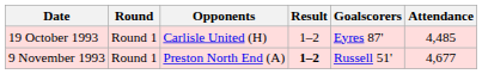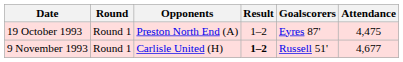 <table class="wikitable">
 <tr>
 <th>Date</th>
 <th>Round</th>
 <th>Opponents</th>
 <th>Result</th>
 <th>Goalscorers</th>
 <th>Attendance</th>
 </tr>
 <tr bgcolor="#ffdddd">
 <td>19 October 1993</td>
 <td>Round 1</td>
-<td><a href='#'>Carlisle United</a> (H)</td>
+<td><a href='#'>Preston North End</a> (A)</td>
 <td align="center">1–2</td>
 <td><a href='#'>Eyres</a> 87'</td>
-<td align="center">4,485</td>
+<td align="center">4,475</td>
 </tr>
 <tr bgcolor="#ffdddd">
 <td>9 November 1993</td>
 <td>Round 1</td>
-<td><a href='#'>Preston North End</a> (A)</td>
+<td><a href='#'>Carlisle United</a> (H)</td>
 <td align="center"><strong>1–2</strong></td>
 <td><a href='#'>Russell</a> 51'</td>
 <td align="center">4,677</td>
 </tr>
 </table>
